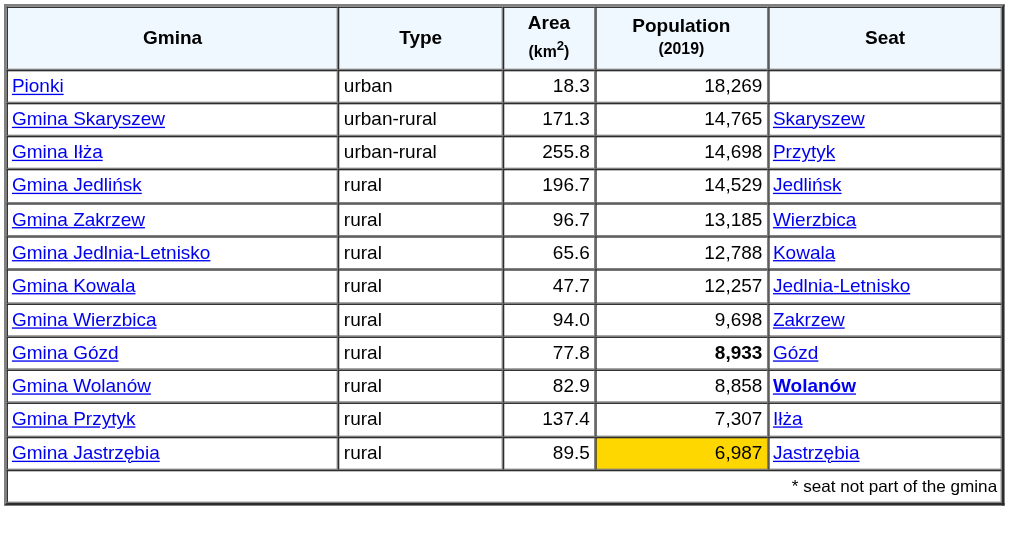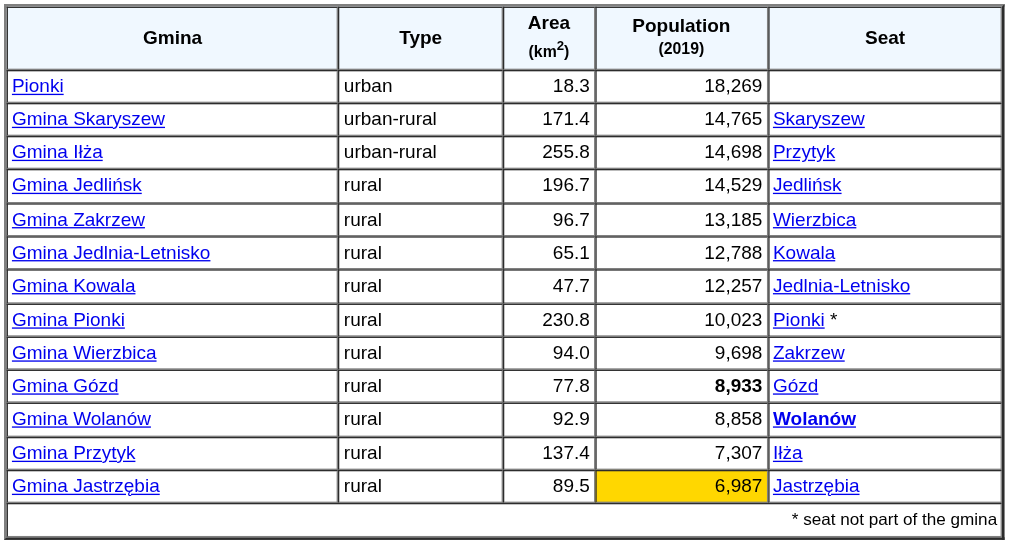 <table width="60%" border="2" cellpadding="3" cellspacing="0" style="font-size:90%;line-height:120%;">
 <tr bgcolor="F0F8FF">
 <td style="text-align:center;"><strong>Gmina</strong></td>
 <td style="text-align:center;"><strong>Type</strong></td>
 <td style="text-align:center;"><strong>Area<br><small>(km<sup>2</sup>)</small></strong></td>
 <td style="text-align:center;"><strong>Population<br><small>(2019)</small></strong></td>
 <td style="text-align:center;"><strong>Seat</strong></td>
 </tr>
 <tr>
 <td><a href='#'>Pionki</a></td>
 <td>urban</td>
 <td style="text-align:right;">18.3</td>
 <td style="text-align:right;">18,269</td>
 <td> </td>
 </tr>
 <tr>
 <td><a href='#'>Gmina Skaryszew</a></td>
 <td>urban-rural</td>
-<td style="text-align:right;">171.3</td>
+<td style="text-align:right;">171.4</td>
 <td style="text-align:right;">14,765</td>
 <td><a href='#'>Skaryszew</a></td>
 </tr>
 <tr>
 <td><a href='#'>Gmina Iłża</a></td>
 <td>urban-rural</td>
 <td style="text-align:right;">255.8</td>
 <td style="text-align:right;">14,698</td>
 <td><a href='#'>Przytyk</a></td>
 </tr>
 <tr>
 <td><a href='#'>Gmina Jedlińsk</a></td>
 <td>rural</td>
 <td style="text-align:right;">196.7</td>
 <td style="text-align:right;">14,529</td>
 <td><a href='#'>Jedlińsk</a></td>
 </tr>
 <tr>
 <td><a href='#'>Gmina Zakrzew</a></td>
 <td>rural</td>
 <td style="text-align:right;">96.7</td>
 <td style="text-align:right;">13,185</td>
 <td><a href='#'>Wierzbica</a></td>
 </tr>
 <tr>
 <td><a href='#'>Gmina Jedlnia-Letnisko</a></td>
 <td>rural</td>
-<td style="text-align:right;">65.6</td>
+<td style="text-align:right;">65.1</td>
 <td style="text-align:right;">12,788</td>
 <td><a href='#'>Kowala</a></td>
 </tr>
 <tr>
 <td><a href='#'>Gmina Kowala</a></td>
 <td>rural</td>
 <td style="text-align:right;">47.7</td>
 <td style="text-align:right;">12,257</td>
 <td><a href='#'>Jedlnia-Letnisko</a></td>
+</tr>
+<tr>
+<td><a href='#'>Gmina Pionki</a></td>
+<td>rural</td>
+<td style="text-align:right;">230.8</td>
+<td style="text-align:right;">10,023</td>
+<td><a href='#'>Pionki</a> *</td>
 </tr>
 <tr>
 <td><a href='#'>Gmina Wierzbica</a></td>
 <td>rural</td>
 <td style="text-align:right;">94.0</td>
 <td style="text-align:right;">9,698</td>
 <td><a href='#'>Zakrzew</a></td>
 </tr>
 <tr>
 <td><a href='#'>Gmina Gózd</a></td>
 <td>rural</td>
 <td style="text-align:right;">77.8</td>
 <td style="text-align:right;"><strong>8,933</strong></td>
 <td><a href='#'>Gózd</a></td>
 </tr>
 <tr>
 <td><a href='#'>Gmina Wolanów</a></td>
 <td>rural</td>
-<td style="text-align:right;">82.9</td>
+<td style="text-align:right;">92.9</td>
 <td style="text-align:right;">8,858</td>
 <td><strong><a href='#'>Wolanów</a></strong></td>
 </tr>
 <tr>
 <td><a href='#'>Gmina Przytyk</a></td>
 <td>rural</td>
 <td style="text-align:right;">137.4</td>
 <td style="text-align:right;">7,307</td>
 <td><a href='#'>Iłża</a></td>
 </tr>
 <tr>
 <td><a href='#'>Gmina Jastrzębia</a></td>
 <td>rural</td>
 <td style="text-align:right;">89.5</td>
 <td style="background: gold; text-align:right;">6,987</td>
 <td><a href='#'>Jastrzębia</a></td>
 </tr>
 <tr>
 <td colspan=5 style="text-align:right;font-size:90%">* seat not part of the gmina</td>
 </tr>
 <tr>
 </tr>
 </table>
